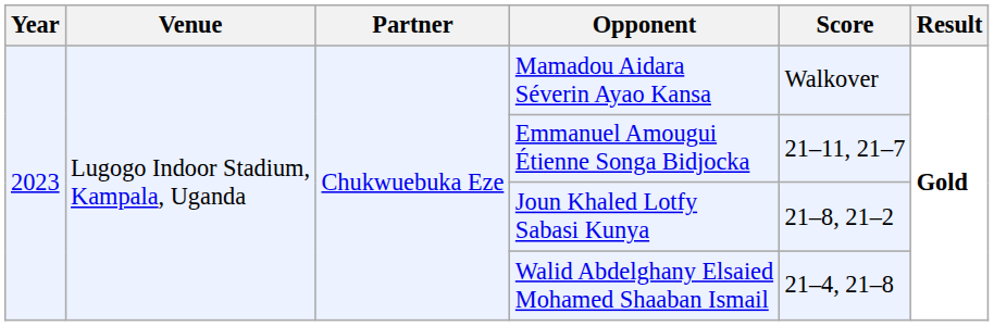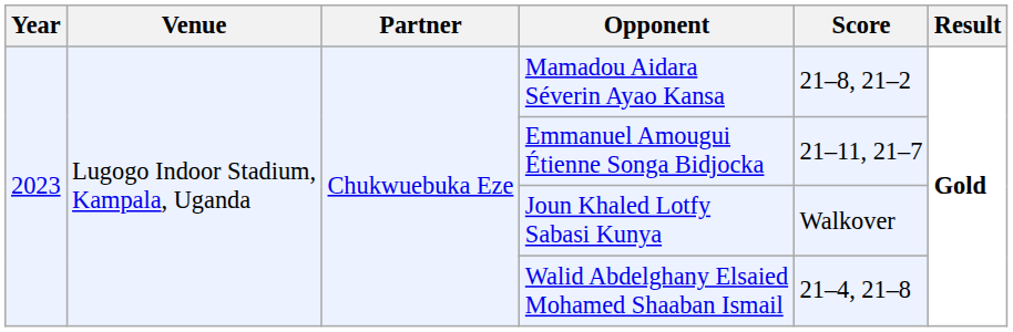 <table class="sortable wikitable" style="font-size: 90%;">
 <tr>
 <th>Year</th>
 <th>Venue</th>
 <th>Partner</th>
 <th>Opponent</th>
 <th>Score</th>
 <th>Result</th>
 </tr>
 <tr style="background:#ECF2FF">
 <td rowspan="4" align="center"><a href='#'>2023</a></td>
 <td rowspan="4" align="left">Lugogo Indoor Stadium,<br><a href='#'>Kampala</a>, Uganda</td>
 <td rowspan="4" align="left"> <a href='#'>Chukwuebuka Eze</a></td>
 <td align="left"> <a href='#'>Mamadou Aidara</a><br> <a href='#'>Séverin Ayao Kansa</a></td>
-<td align="left">Walkover</td>
+<td align="left">21–8, 21–2</td>
 <td rowspan="4" style="text-align:left; background:white"> <strong>Gold</strong></td>
 </tr>
 <tr style="background:#ECF2FF">
 <td align="left"> <a href='#'>Emmanuel Amougui</a><br> <a href='#'>Étienne Songa Bidjocka</a></td>
 <td align="left">21–11, 21–7</td>
 </tr>
 <tr style="background:#ECF2FF">
 <td align="left"> <a href='#'>Joun Khaled Lotfy</a><br> <a href='#'>Sabasi Kunya</a></td>
-<td align="left">21–8, 21–2</td>
+<td align="left">Walkover</td>
 </tr>
 <tr style="background:#ECF2FF">
 <td align="left"> <a href='#'>Walid Abdelghany Elsaied</a><br> <a href='#'>Mohamed Shaaban Ismail</a></td>
 <td align="left">21–4, 21–8</td>
 </tr>
 </table>
